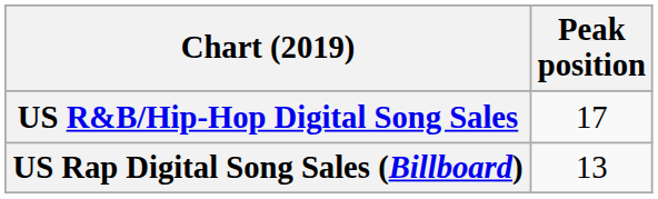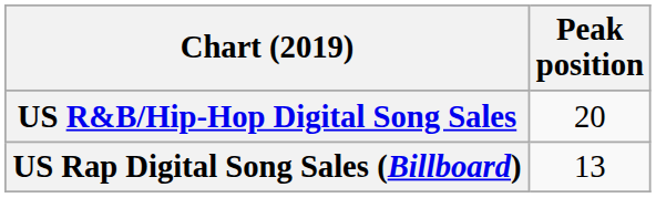 <table class="wikitable sortable plainrowheaders" style="text-align:center">
 <tr>
 <th scope="col">Chart (2019)</th>
 <th scope="col">Peak<br>position</th>
 </tr>
 <tr>
 <th scope="row">US <a href='#'>R&B/Hip-Hop Digital Song Sales</a></th>
-<td>17</td>
+<td>20</td>
 </tr>
 <tr>
 <th scope="row">US Rap Digital Song Sales (<em><a href='#'>Billboard</a></em>)</th>
 <td>13</td>
 </tr>
 </table>
